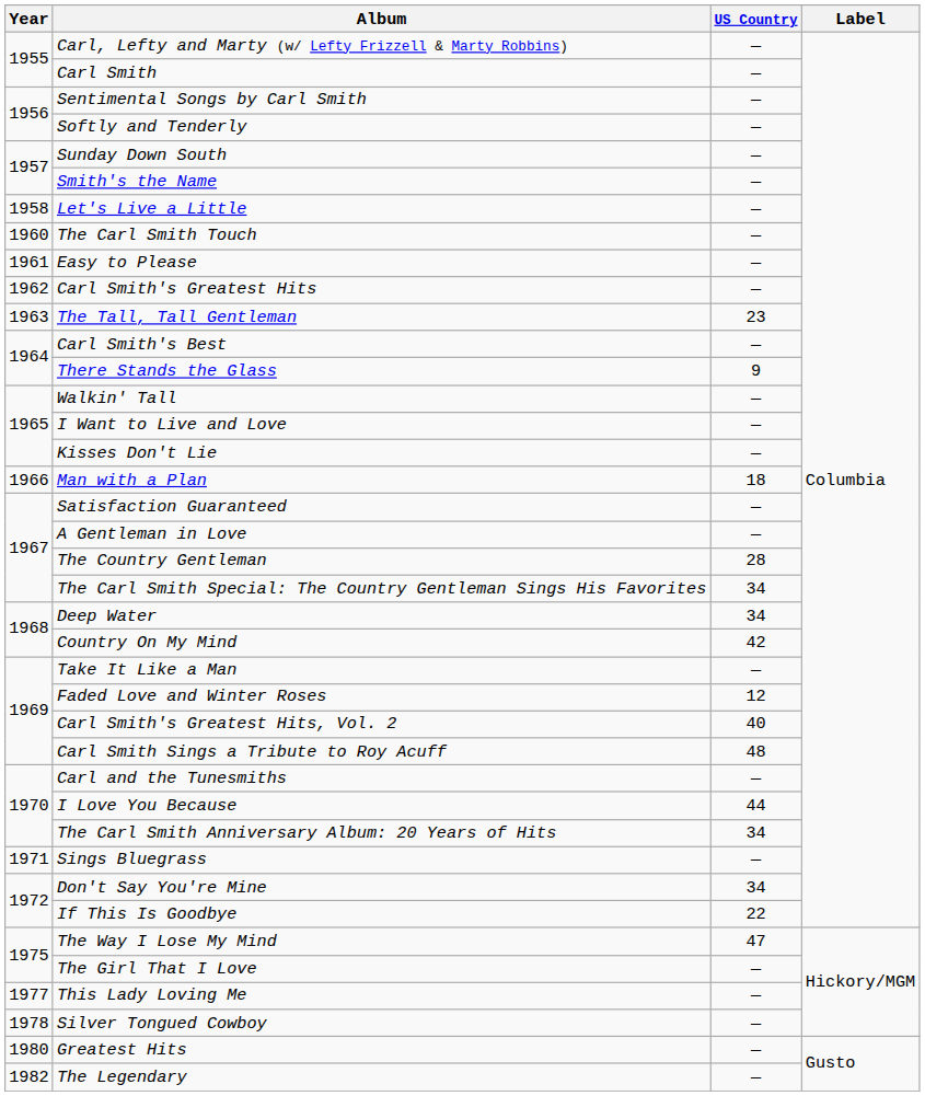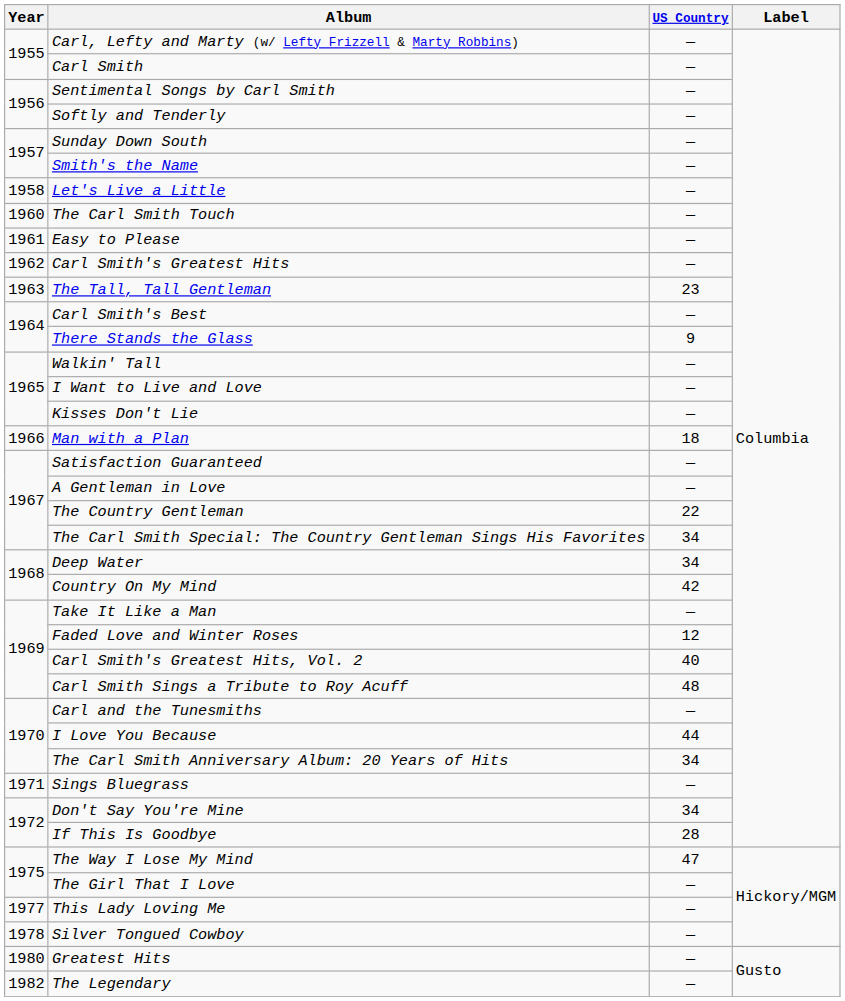 <table class="wikitable">
 <tr>
 <th>Year</th>
 <th>Album</th>
 <th><small><a href='#'>US Country</a></small></th>
 <th>Label</th>
 </tr>
 <tr>
 <td rowspan="2">1955</td>
 <td><em>Carl, Lefty and Marty</em> <small>(w/ <a href='#'>Lefty Frizzell</a> & <a href='#'>Marty Robbins</a>)</small></td>
 <td align="center">—</td>
 <td rowspan="33">Columbia</td>
 </tr>
 <tr>
 <td><em>Carl Smith</em></td>
 <td align="center">—</td>
 </tr>
 <tr>
 <td rowspan="2">1956</td>
 <td><em>Sentimental Songs by Carl Smith</em></td>
 <td align="center">—</td>
 </tr>
 <tr>
 <td><em>Softly and Tenderly</em></td>
 <td align="center">—</td>
 </tr>
 <tr>
 <td rowspan="2">1957</td>
 <td><em>Sunday Down South</em></td>
 <td align="center">—</td>
 </tr>
 <tr>
 <td><em><a href='#'>Smith's the Name</a></em></td>
 <td align="center">—</td>
 </tr>
 <tr>
 <td>1958</td>
 <td><em><a href='#'>Let's Live a Little</a></em></td>
 <td align="center">—</td>
 </tr>
 <tr>
 <td>1960</td>
 <td><em>The Carl Smith Touch</em></td>
 <td align="center">—</td>
 </tr>
 <tr>
 <td>1961</td>
 <td><em>Easy to Please</em></td>
 <td align="center">—</td>
 </tr>
 <tr>
 <td>1962</td>
 <td><em>Carl Smith's Greatest Hits</em></td>
 <td align="center">—</td>
 </tr>
 <tr>
 <td>1963</td>
 <td><em><a href='#'>The Tall, Tall Gentleman</a></em></td>
 <td align="center">23</td>
 </tr>
 <tr>
 <td rowspan="2">1964</td>
 <td><em>Carl Smith's Best</em></td>
 <td align="center">—</td>
 </tr>
 <tr>
 <td><em><a href='#'>There Stands the Glass</a></em></td>
 <td align="center">9</td>
 </tr>
 <tr>
 <td rowspan="3">1965</td>
 <td><em>Walkin' Tall</em></td>
 <td align="center">—</td>
 </tr>
 <tr>
 <td><em>I Want to Live and Love</em></td>
 <td align="center">—</td>
 </tr>
 <tr>
 <td><em>Kisses Don't Lie</em></td>
 <td align="center">—</td>
 </tr>
 <tr>
 <td>1966</td>
 <td><em><a href='#'>Man with a Plan</a></em></td>
 <td align="center">18</td>
 </tr>
 <tr>
 <td rowspan="4">1967</td>
 <td><em>Satisfaction Guaranteed</em></td>
 <td align="center">—</td>
 </tr>
 <tr>
 <td><em>A Gentleman in Love</em></td>
 <td align="center">—</td>
 </tr>
 <tr>
 <td><em>The Country Gentleman</em></td>
-<td align="center">28</td>
+<td align="center">22</td>
 </tr>
 <tr>
 <td><em>The Carl Smith Special: The Country Gentleman Sings His Favorites</em></td>
 <td align="center">34</td>
 </tr>
 <tr>
 <td rowspan="2">1968</td>
 <td><em>Deep Water</em></td>
 <td align="center">34</td>
 </tr>
 <tr>
 <td><em>Country On My Mind</em></td>
 <td align="center">42</td>
 </tr>
 <tr>
 <td rowspan="4">1969</td>
 <td><em>Take It Like a Man</em></td>
 <td align="center">—</td>
 </tr>
 <tr>
 <td><em>Faded Love and Winter Roses</em></td>
 <td align="center">12</td>
 </tr>
 <tr>
 <td><em>Carl Smith's Greatest Hits, Vol. 2</em></td>
 <td align="center">40</td>
 </tr>
 <tr>
 <td><em>Carl Smith Sings a Tribute to Roy Acuff</em></td>
 <td align="center">48</td>
 </tr>
 <tr>
 <td rowspan="3">1970</td>
 <td><em>Carl and the Tunesmiths</em></td>
 <td align="center">—</td>
 </tr>
 <tr>
 <td><em>I Love You Because</em></td>
 <td align="center">44</td>
 </tr>
 <tr>
 <td><em>The Carl Smith Anniversary Album: 20 Years of Hits</em></td>
 <td align="center">34</td>
 </tr>
 <tr>
 <td>1971</td>
 <td><em>Sings Bluegrass</em></td>
 <td align="center">—</td>
 </tr>
 <tr>
 <td rowspan="2">1972</td>
 <td><em>Don't Say You're Mine</em></td>
 <td align="center">34</td>
 </tr>
 <tr>
 <td><em>If This Is Goodbye</em></td>
-<td align="center">22</td>
+<td align="center">28</td>
 </tr>
 <tr>
 <td rowspan="2">1975</td>
 <td><em>The Way I Lose My Mind</em></td>
 <td align="center">47</td>
 <td rowspan="4">Hickory/MGM</td>
 </tr>
 <tr>
 <td><em>The Girl That I Love</em></td>
 <td align="center">—</td>
 </tr>
 <tr>
 <td>1977</td>
 <td><em>This Lady Loving Me</em></td>
 <td align="center">—</td>
 </tr>
 <tr>
 <td>1978</td>
 <td><em>Silver Tongued Cowboy</em></td>
 <td align="center">—</td>
 </tr>
 <tr>
 <td>1980</td>
 <td><em>Greatest Hits</em></td>
 <td align="center">—</td>
 <td rowspan="2">Gusto</td>
 </tr>
 <tr>
 <td>1982</td>
 <td><em>The Legendary</em></td>
 <td align="center">—</td>
 </tr>
 </table>
